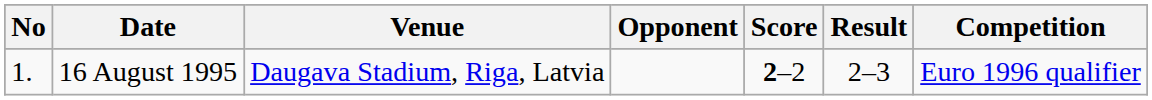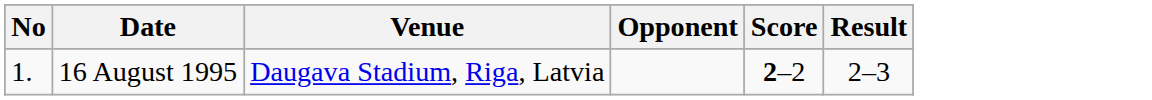 <table class="wikitable" style="font-size:100%;">
 <tr>
 <th>No</th>
 <th>Date</th>
 <th>Venue</th>
 <th>Opponent</th>
 <th>Score</th>
 <th>Result</th>
-<th>Competition</th>
 </tr>
 <tr>
 <td>1.</td>
 <td>16 August 1995</td>
 <td><a href='#'>Daugava Stadium</a>, <a href='#'>Riga</a>, Latvia</td>
 <td></td>
 <td align=center><strong>2</strong>–2</td>
 <td align=center>2–3</td>
-<td><a href='#'>Euro 1996 qualifier</a></td>
 </tr>
 </table>
